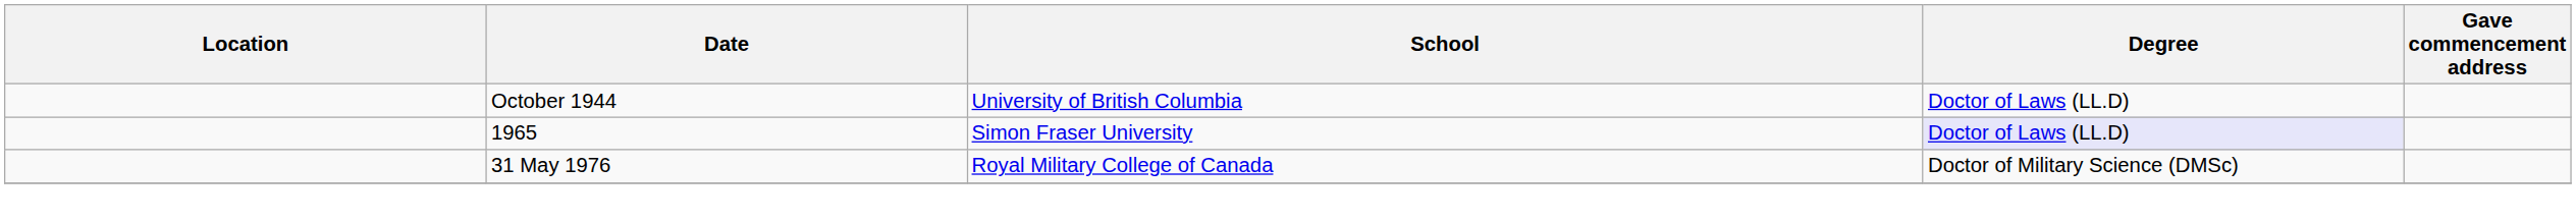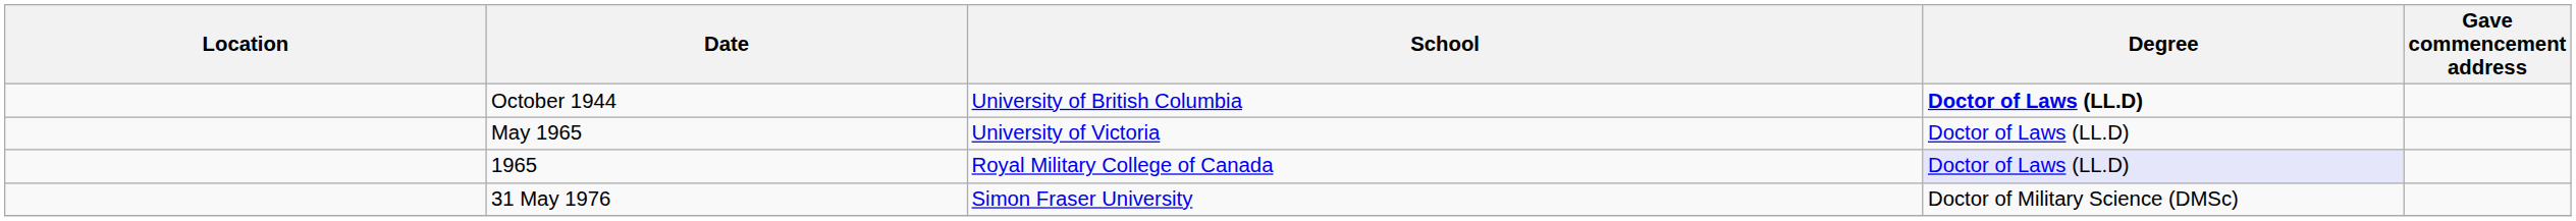 <table class="wikitable" style="width:100%;">
 <tr>
 <th style="width:20%;">Location</th>
 <th style="width:20%;">Date</th>
 <th style="width:40%;">School</th>
 <th style="width:20%;">Degree</th>
 <th style="width:20%;">Gave commencement address</th>
 </tr>
 <tr>
 <td></td>
 <td>October 1944</td>
 <td><a href='#'>University of British Columbia</a></td>
+<td><strong><a href='#'>Doctor of Laws</a> (LL.D) </strong></td>
+<td></td>
+</tr>
+<tr>
+<td></td>
+<td>May 1965</td>
+<td><a href='#'>University of Victoria</a></td>
 <td><a href='#'>Doctor of Laws</a> (LL.D) </td>
 <td></td>
 </tr>
 <tr>
 <td></td>
 <td>1965</td>
-<td><a href='#'>Simon Fraser University</a></td>
+<td><a href='#'>Royal Military College of Canada</a></td>
 <td style="background: lavender;"><a href='#'>Doctor of Laws</a> (LL.D) </td>
 <td></td>
 </tr>
 <tr>
 <td></td>
 <td>31 May 1976</td>
-<td><a href='#'>Royal Military College of Canada</a></td>
+<td><a href='#'>Simon Fraser University</a></td>
 <td>Doctor of Military Science (DMSc) </td>
 <td></td>
 </tr>
 <tr>
 </tr>
 </table>
